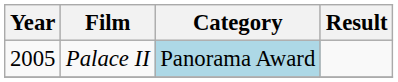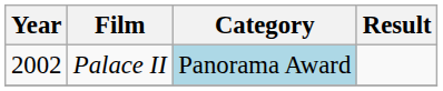 <table class="wikitable">
 <tr>
 <th>Year</th>
 <th>Film</th>
 <th>Category</th>
 <th>Result</th>
 </tr>
 <tr>
-<td>2005</td>
+<td>2002</td>
 <td><em>Palace II</em></td>
 <td style="background: lightblue;">Panorama Award</td>
 <td></td>
 </tr>
 <tr>
 </tr>
 </table>
